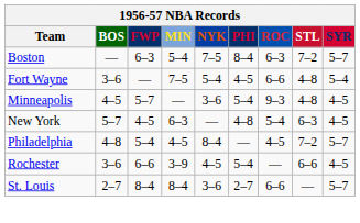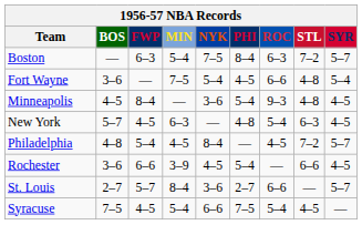 <table class="wikitable" style="font-size:95%; text-align:center;">
 <tr>
 <th colspan=9>1956-57 NBA Records</th>
 </tr>
 <tr>
 <th width=100>Team</th>
 <th style="background:#006400;color:#FFFFFF;width=35">BOS</th>
 <th style="background:#012F6B;color:#D40032;width=35">FWP</th>
 <th style="background:#7BA4DB;color:#FBE122;width=35">MIN</th>
 <th style="background:#003EA4;color:#E45206;width=35">NYK</th>
 <th style="background:#012F6B;color:#D50033;width=35">PHI</th>
 <th style="background:#0050B0;color:#D82A3C;width=35">ROC</th>
 <th style="background:#C90F2E;color:#FFFFFF;width=35">STL</th>
 <th style="background:#D40032;color:#022E6B;width=35">SYR</th>
 </tr>
 <tr>
 <td style="text-align:left;"><a href='#'>Boston</a></td>
 <td>—</td>
 <td>6–3</td>
 <td>5–4</td>
 <td>7–5</td>
 <td>8–4</td>
 <td>6–3</td>
 <td>7–2</td>
 <td>5–7</td>
 </tr>
 <tr>
 <td style="text-align:left;"><a href='#'>Fort Wayne</a></td>
 <td>3–6</td>
 <td>—</td>
 <td>7–5</td>
 <td>5–4</td>
 <td>4–5</td>
 <td>6–6</td>
 <td>4–8</td>
 <td>5–4</td>
 </tr>
 <tr>
 <td style="text-align:left;"><a href='#'>Minneapolis</a></td>
 <td>4–5</td>
-<td>5–7</td>
+<td>8–4</td>
 <td>—</td>
 <td>3–6</td>
 <td>5–4</td>
 <td>9–3</td>
 <td>4–8</td>
 <td>4–5</td>
 </tr>
 <tr>
 <td style="text-align:left;">New York</td>
 <td>5–7</td>
 <td>4–5</td>
 <td>6–3</td>
 <td>—</td>
 <td>4–8</td>
 <td>5–4</td>
 <td>6–3</td>
 <td>4–5</td>
 </tr>
 <tr>
 <td style="text-align:left;"><a href='#'>Philadelphia</a></td>
 <td>4–8</td>
 <td>5–4</td>
 <td>4–5</td>
 <td>8–4</td>
 <td>—</td>
 <td>4–5</td>
 <td>7–2</td>
 <td>5–7</td>
 </tr>
 <tr>
 <td style="text-align:left;"><a href='#'>Rochester</a></td>
 <td>3–6</td>
 <td>6–6</td>
 <td>3–9</td>
 <td>4–5</td>
 <td>5–4</td>
 <td>—</td>
 <td>6–6</td>
 <td>4–5</td>
 </tr>
 <tr>
 <td style="text-align:left;"><a href='#'>St. Louis</a></td>
 <td>2–7</td>
-<td>8–4</td>
+<td>5–7</td>
 <td>8–4</td>
 <td>3–6</td>
 <td>2–7</td>
 <td>6–6</td>
 <td>—</td>
 <td>5–7</td>
 </tr>
+<tr>
+<td style="text-align:left;"><a href='#'>Syracuse</a></td>
+<td>7–5</td>
+<td>4–5</td>
+<td>5–4</td>
+<td>6–6</td>
+<td>7–5</td>
+<td>5–4</td>
+<td>4–5</td>
+<td>—</td>
+</tr>
 </table>
